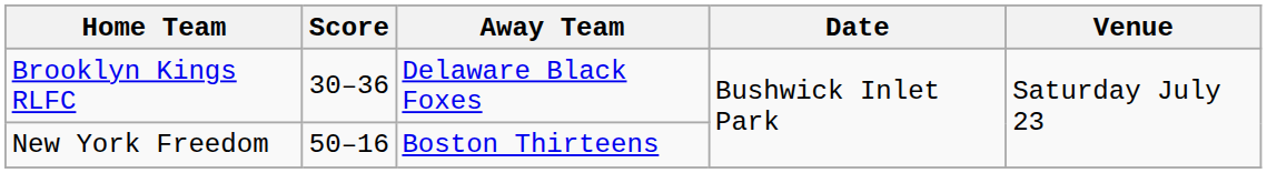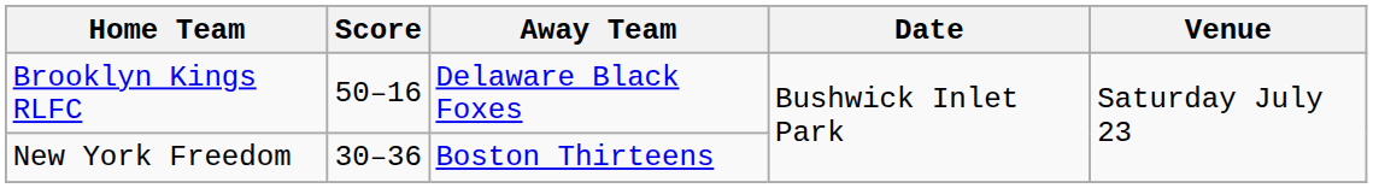 <table class="wikitable">
 <tr>
 <th>Home Team</th>
 <th>Score</th>
 <th>Away Team</th>
 <th>Date</th>
 <th>Venue</th>
 </tr>
 <tr>
 <td> <a href='#'>Brooklyn Kings RLFC</a></td>
-<td>30–36</td>
+<td>50–16</td>
 <td> <a href='#'>Delaware Black Foxes</a></td>
 <td rowspan="2">Bushwick Inlet Park</td>
 <td rowspan="2">Saturday July 23</td>
 </tr>
 <tr>
 <td> New York Freedom</td>
-<td>50–16</td>
+<td>30–36</td>
 <td> <a href='#'>Boston Thirteens</a></td>
 </tr>
 </table>
